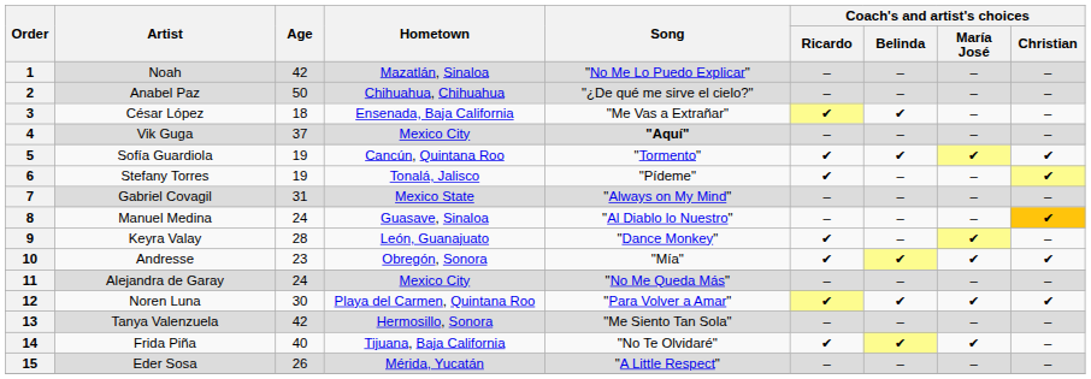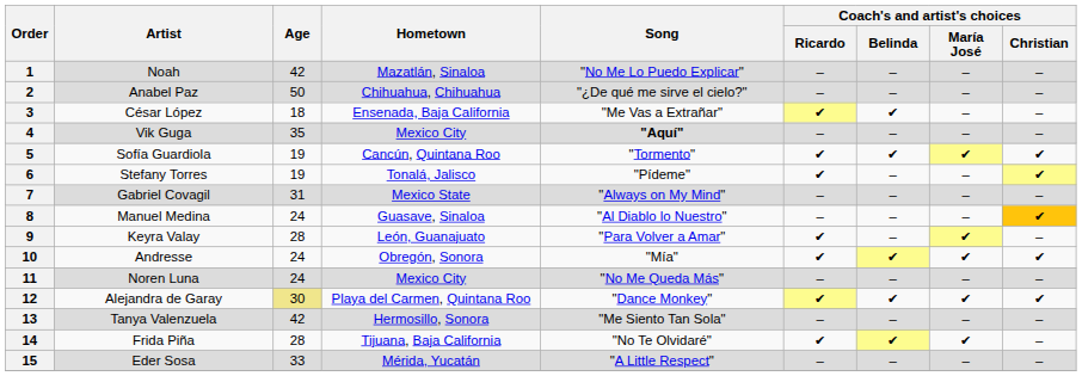 <table class="wikitable" style="text-align:center; line-height:17px; width:100%">
 <tr>
 <th scope="col" rowspan="2" style="width:04%">Order</th>
 <th scope="col" rowspan="2" style="width:18%">Artist</th>
 <th scope="col" rowspan="2" style="width:04%">Age</th>
 <th scope="col" rowspan="2" style="width:18%">Hometown</th>
 <th scope="col" rowspan="2" style="width:20%">Song</th>
 <th scope="col" colspan="4" style="width:24%">Coach's and artist's choices</th>
 </tr>
 <tr>
 <th style="width:06%">Ricardo</th>
 <th style="width:06%">Belinda</th>
 <th style="width:06%">María José</th>
 <th style="width:06%">Christian</th>
 </tr>
 <tr style="background:#DCDCDC">
 <th>1</th>
 <td>Noah</td>
 <td>42</td>
 <td><a href='#'>Mazatlán</a>, <a href='#'>Sinaloa</a></td>
 <td>"<a href='#'>No Me Lo Puedo Explicar</a>"</td>
 <td>–</td>
 <td>–</td>
 <td>–</td>
 <td>–</td>
 </tr>
 <tr style="background:#DCDCDC">
 <th>2</th>
 <td>Anabel Paz</td>
 <td>50</td>
 <td><a href='#'>Chihuahua</a>, <a href='#'>Chihuahua</a></td>
 <td>"¿De qué me sirve el cielo?"</td>
 <td>–</td>
 <td>–</td>
 <td>–</td>
 <td>–</td>
 </tr>
 <tr>
 <th>3</th>
 <td>César López</td>
 <td>18</td>
 <td><a href='#'>Ensenada, Baja California</a></td>
 <td>"Me Vas a Extrañar"</td>
 <td style="background:#fdfc8f">✔</td>
 <td>✔</td>
 <td>–</td>
 <td>–</td>
 </tr>
 <tr style="background:#DCDCDC">
 <th>4</th>
 <td>Vik Guga</td>
-<td>37</td>
+<td>35</td>
 <td><a href='#'>Mexico City</a></td>
 <td><strong>"Aquí"</strong></td>
 <td>–</td>
 <td>–</td>
 <td>–</td>
 <td>–</td>
 </tr>
 <tr>
 <th>5</th>
 <td>Sofía Guardiola</td>
 <td>19</td>
 <td><a href='#'>Cancún</a>, <a href='#'>Quintana Roo</a></td>
 <td>"<a href='#'>Tormento</a>"</td>
 <td>✔</td>
 <td>✔</td>
 <td style="background:#fdfc8f">✔</td>
 <td>✔</td>
 </tr>
 <tr>
 <th>6</th>
 <td>Stefany Torres</td>
 <td>19</td>
 <td><a href='#'>Tonalá, Jalisco</a></td>
 <td>"Pídeme"</td>
 <td>✔</td>
 <td>–</td>
 <td>–</td>
 <td style="background:#fdfc8f">✔</td>
 </tr>
 <tr style="background:#DCDCDC">
 <th>7</th>
 <td>Gabriel Covagil</td>
 <td>31</td>
 <td><a href='#'>Mexico State</a></td>
 <td>"<a href='#'>Always on My Mind</a>"</td>
 <td>–</td>
 <td>–</td>
 <td>–</td>
 <td>–</td>
 </tr>
 <tr>
 <th>8</th>
 <td>Manuel Medina</td>
 <td>24</td>
 <td><a href='#'>Guasave</a>, <a href='#'>Sinaloa</a></td>
 <td>"<a href='#'>Al Diablo lo Nuestro</a>"</td>
 <td>–</td>
 <td>–</td>
 <td>–</td>
 <td style="background:#ffc40c">✔</td>
 </tr>
 <tr>
 <th>9</th>
 <td>Keyra Valay</td>
 <td>28</td>
 <td><a href='#'>León, Guanajuato</a></td>
-<td>"<a href='#'>Dance Monkey</a>"</td>
+<td>"<a href='#'>Para Volver a Amar</a>"</td>
 <td>✔</td>
 <td>–</td>
 <td style="background:#fdfc8f">✔</td>
 <td>–</td>
 </tr>
 <tr>
 <th>10</th>
 <td>Andresse</td>
-<td>23</td>
+<td>24</td>
 <td><a href='#'>Obregón</a>, <a href='#'>Sonora</a></td>
 <td>"Mía"</td>
 <td>✔</td>
 <td style="background:#fdfc8f">✔</td>
 <td>✔</td>
 <td>✔</td>
 </tr>
 <tr style="background:#DCDCDC">
 <th>11</th>
-<td>Alejandra de Garay</td>
+<td>Noren Luna</td>
 <td>24</td>
 <td><a href='#'>Mexico City</a></td>
 <td>"<a href='#'>No Me Queda Más</a>"</td>
 <td>–</td>
 <td>–</td>
 <td>–</td>
 <td>–</td>
 </tr>
 <tr>
 <th>12</th>
-<td>Noren Luna</td>
-<td>30</td>
+<td>Alejandra de Garay</td>
+<td style="background: khaki;">30</td>
 <td><a href='#'>Playa del Carmen</a>, <a href='#'>Quintana Roo</a></td>
-<td>"<a href='#'>Para Volver a Amar</a>"</td>
+<td>"<a href='#'>Dance Monkey</a>"</td>
 <td style="background:#fdfc8f">✔</td>
 <td>✔</td>
 <td>✔</td>
 <td>✔</td>
 </tr>
 <tr style="background:#DCDCDC">
 <th>13</th>
 <td>Tanya Valenzuela</td>
 <td>42</td>
 <td><a href='#'>Hermosillo</a>, <a href='#'>Sonora</a></td>
 <td>"Me Siento Tan Sola"</td>
 <td>–</td>
 <td>–</td>
 <td>–</td>
 <td>–</td>
 </tr>
 <tr>
 <th>14</th>
 <td>Frida Piña</td>
-<td>40</td>
+<td>28</td>
 <td><a href='#'>Tijuana</a>, <a href='#'>Baja California</a></td>
 <td>"No Te Olvidaré"</td>
 <td>✔</td>
 <td style="background:#fdfc8f">✔</td>
 <td>✔</td>
 <td>–</td>
 </tr>
 <tr style="background:#DCDCDC">
 <th>15</th>
 <td>Eder Sosa</td>
-<td>26</td>
+<td>33</td>
 <td><a href='#'>Mérida, Yucatán</a></td>
 <td>"<a href='#'>A Little Respect</a>"</td>
 <td>–</td>
 <td>–</td>
 <td>–</td>
 <td>–</td>
 </tr>
 <tr>
 </tr>
 </table>
